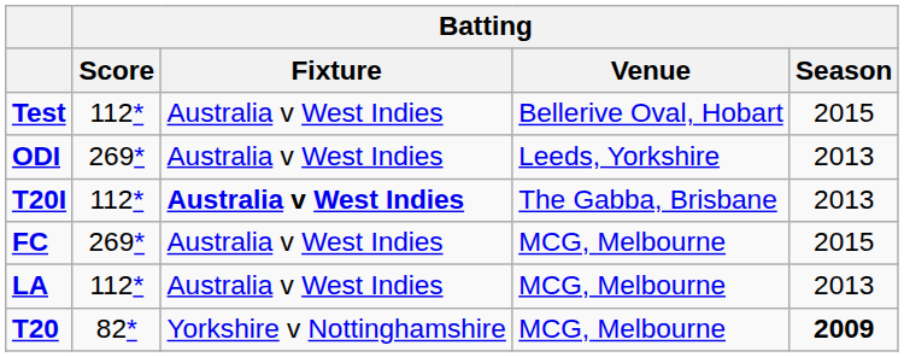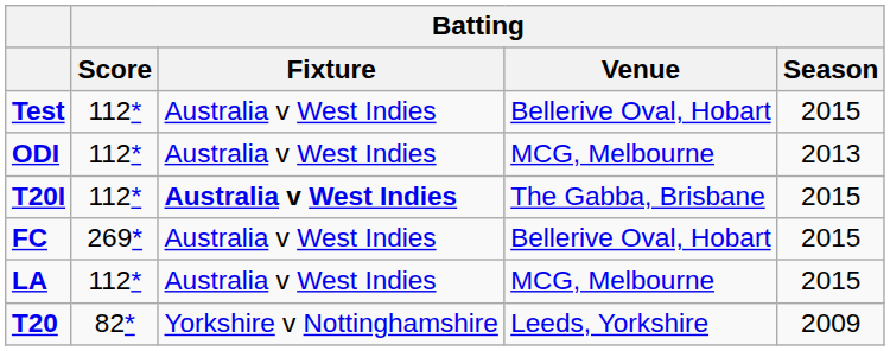 <table class="wikitable">
 <tr>
 <th></th>
 <th colspan="4">Batting</th>
 </tr>
 <tr>
 <th></th>
 <th>Score</th>
 <th>Fixture</th>
 <th>Venue</th>
 <th>Season</th>
 </tr>
 <tr>
 <td><strong><a href='#'>Test</a></strong></td>
 <td style="text-align:center;">112<a href='#'>*</a></td>
 <td><a href='#'>Australia</a> v <a href='#'>West Indies</a></td>
 <td><a href='#'>Bellerive Oval, Hobart</a></td>
 <td align="center">2015</td>
 </tr>
 <tr>
 <td><strong><a href='#'>ODI</a></strong></td>
-<td style="text-align:center;">269<a href='#'>*</a></td>
+<td style="text-align:center;">112<a href='#'>*</a></td>
 <td><a href='#'>Australia</a> v <a href='#'>West Indies</a></td>
-<td><a href='#'>Leeds, Yorkshire</a></td>
+<td><a href='#'>MCG, Melbourne</a></td>
 <td align="center">2013</td>
 </tr>
 <tr>
 <td><strong><a href='#'>T20I</a></strong></td>
 <td style="text-align:center;">112<a href='#'>*</a></td>
 <td><strong><a href='#'>Australia</a> v <a href='#'>West Indies</a></strong></td>
 <td><a href='#'>The Gabba, Brisbane</a></td>
-<td align="center">2013</td>
+<td align="center">2015</td>
 </tr>
 <tr>
 <td><strong><a href='#'>FC</a></strong></td>
 <td style="text-align:center;">269<a href='#'>*</a></td>
 <td><a href='#'>Australia</a> v <a href='#'>West Indies</a></td>
-<td><a href='#'>MCG, Melbourne</a></td>
+<td><a href='#'>Bellerive Oval, Hobart</a></td>
 <td align="center">2015</td>
 </tr>
 <tr>
 <td><strong><a href='#'>LA</a></strong></td>
 <td style="text-align:center;">112<a href='#'>*</a></td>
 <td><a href='#'>Australia</a> v <a href='#'>West Indies</a></td>
 <td><a href='#'>MCG, Melbourne</a></td>
-<td align="center">2013</td>
+<td align="center">2015</td>
 </tr>
 <tr>
 <td><strong><a href='#'>T20</a></strong></td>
 <td style="text-align:center;">82<a href='#'>*</a></td>
 <td><a href='#'>Yorkshire</a> v <a href='#'>Nottinghamshire</a></td>
-<td><a href='#'>MCG, Melbourne</a></td>
-<td align="center"><strong>2009</strong></td>
+<td><a href='#'>Leeds, Yorkshire</a></td>
+<td align="center">2009</td>
 </tr>
 </table>
